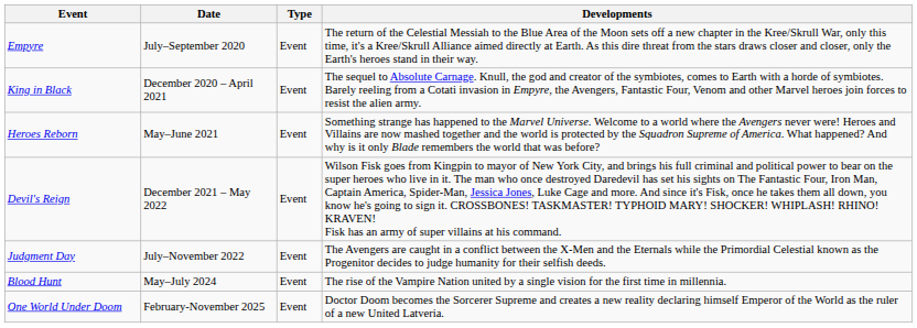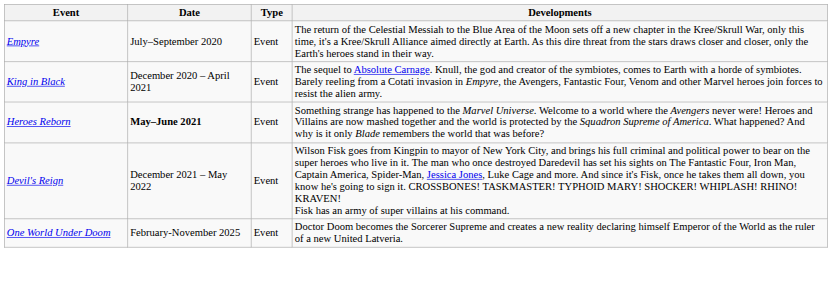 <table class="wikitable">
 <tr>
 <th width=15%>Event</th>
 <th width=15%>Date</th>
 <th width=5%>Type</th>
 <th width=70%>Developments</th>
 </tr>
 <tr>
 <td><em><a href='#'>Empyre</a></em></td>
 <td>July–September 2020</td>
 <td>Event</td>
 <td>The return of the Celestial Messiah to the Blue Area of the Moon sets off a new chapter in the Kree/Skrull War, only this time, it's a Kree/Skrull Alliance aimed directly at Earth. As this dire threat from the stars draws closer and closer, only the Earth's heroes stand in their way.</td>
 </tr>
 <tr>
 <td><em><a href='#'>King in Black</a></em></td>
 <td>December 2020 – April 2021</td>
 <td>Event</td>
 <td>The sequel to <a href='#'>Absolute Carnage</a>. Knull, the god and creator of the symbiotes, comes to Earth with a horde of symbiotes. Barely reeling from a Cotati invasion in <em>Empyre</em>, the Avengers, Fantastic Four, Venom and other Marvel heroes join forces to resist the alien army.</td>
 </tr>
 <tr>
 <td><em><a href='#'>Heroes Reborn</a></em></td>
-<td>May–June 2021</td>
+<td><strong>May–June 2021</strong></td>
 <td>Event</td>
 <td>Something strange has happened to the <em>Marvel Universe</em>.  Welcome to a world where the <em>Avengers</em> never were! Heroes and Villains are now mashed together and the world is protected by the <em>Squadron Supreme of America</em>.  What happened?  And why is it only <em>Blade</em> remembers the world that was before?</td>
 </tr>
 <tr>
 <td><em><a href='#'>Devil's Reign</a></em></td>
 <td>December 2021 – May 2022</td>
 <td>Event</td>
 <td>Wilson Fisk goes from Kingpin to mayor of New York City, and brings his full criminal and political power to bear on the super heroes who live in it. The man who once destroyed Daredevil has set his sights on The Fantastic Four, Iron Man, Captain America, Spider-Man, <a href='#'>Jessica Jones</a>, Luke Cage and more. And since it's Fisk, once he takes them all down, you know he's going to sign it. CROSSBONES! TASKMASTER! TYPHOID MARY! SHOCKER! WHIPLASH! RHINO! KRAVEN!<br>Fisk has an army of super villains at his command.</td>
 </tr>
 <tr>
-<td><em><a href='#'>Judgment Day</a></em></td>
-<td>July–November 2022</td>
-<td>Event</td>
-<td>The Avengers are caught in a conflict between the X-Men and the Eternals while the Primordial Celestial known as the Progenitor decides to judge humanity for their selfish deeds.</td>
-</tr>
-<tr>
-<td><em><a href='#'>Blood Hunt</a></em></td>
-<td>May–July 2024</td>
-<td>Event</td>
-<td>The rise of the Vampire Nation united by a single vision for the first time in millennia.</td>
-</tr>
-<tr>
 <td><em><a href='#'>One World Under Doom</a></em></td>
 <td>February-November 2025</td>
 <td>Event</td>
 <td>Doctor Doom becomes the Sorcerer Supreme and creates a new reality declaring himself Emperor of the World as the ruler of a new United Latveria.</td>
 </tr>
 </table>
